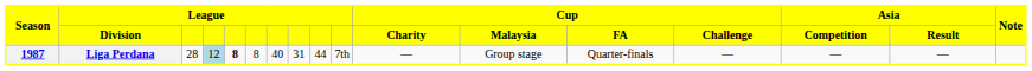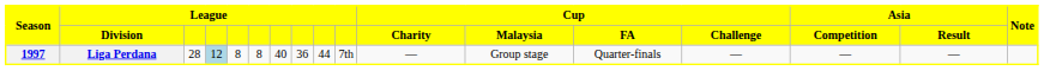 <table class="wikitable" style="border:2px solid yellow; font-size:90%; text-align:center;">
 <tr>
 <th rowspan="2" style="background:yellow; color:black;" width="60">Season</th>
 <th colspan="9" style="background:yellow; color:black;">League</th>
 <th colspan="4" style="background:yellow; color:black;">Cup</th>
 <th colspan="2" style="background:yellow; color:black;">Asia</th>
 <th rowspan="2" style="background:yellow; color:black;">Note</th>
 </tr>
 <tr>
 <th style="background:yellow; color:black;" width="150">Division</th>
 <th style="background:yellow; color:black;" width="20"></th>
 <th style="background:yellow; color:black;" width="20"></th>
 <th style="background:yellow; color:black;" width="20"></th>
 <th style="background:yellow; color:black;" width="20"></th>
 <th style="background:yellow; color:black;" width="20"></th>
 <th style="background:yellow; color:black;" width="20"></th>
 <th style="background:yellow; color:black;" width="20"></th>
 <th style="background:yellow; color:black;" width="20"></th>
 <th style="background:yellow; color:black;" width="130">Charity</th>
 <th style="background:yellow; color:black;" width="130">Malaysia</th>
 <th style="background:yellow; color:black;" width="130">FA</th>
 <th style="background:yellow; color:black;" width="130">Challenge</th>
 <th style="background:yellow; color:black;" width="130">Competition</th>
 <th style="background:yellow; color:black;" width="130">Result</th>
 </tr>
 <tr>
-<th><a href='#'>1987</a></th>
+<th><a href='#'>1997</a></th>
 <th><a href='#'>Liga Perdana</a></th>
 <td>28</td>
 <td style="background: lightblue;">12</td>
-<td><strong>8</strong></td>
+<td>8</td>
 <td>8</td>
 <td>40</td>
-<td>31</td>
+<td>36</td>
 <td>44</td>
 <td>7th</td>
 <td>—</td>
 <td>Group stage</td>
 <td>Quarter-finals</td>
 <td>—</td>
 <td>—</td>
 <td>—</td>
 <td></td>
 </tr>
 </table>
